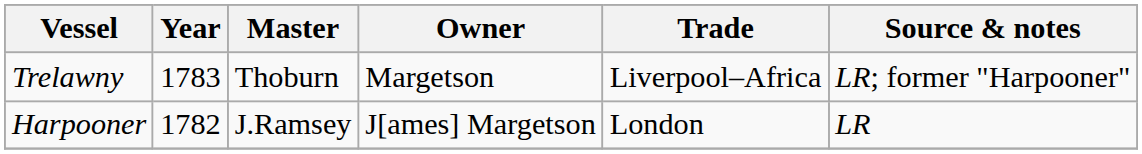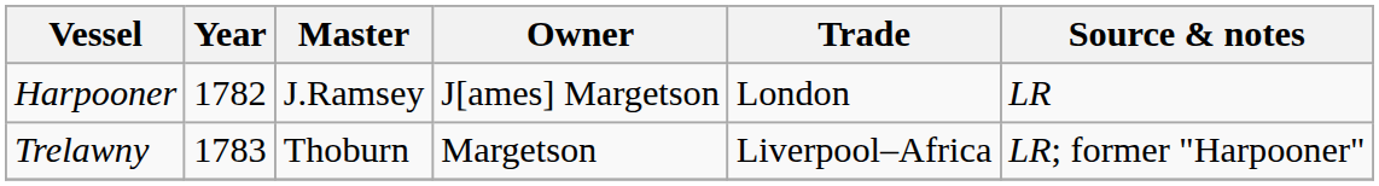 <table class=" wikitable">
 <tr>
 <th>Vessel</th>
 <th>Year</th>
 <th>Master</th>
 <th>Owner</th>
 <th>Trade</th>
 <th>Source & notes</th>
 </tr>
 <tr>
+<td><em>Harpooner</em></td>
+<td>1782</td>
+<td>J.Ramsey</td>
+<td>J[ames] Margetson</td>
+<td>London</td>
+<td><em>LR</em></td>
+</tr>
+<tr>
 <td><em>Trelawny</em></td>
 <td>1783</td>
 <td>Thoburn</td>
 <td>Margetson</td>
 <td>Liverpool–Africa</td>
 <td><em>LR</em>; former "Harpooner"</td>
 </tr>
 <tr>
-<td><em>Harpooner</em></td>
-<td>1782</td>
-<td>J.Ramsey</td>
-<td>J[ames] Margetson</td>
-<td>London</td>
-<td><em>LR</em></td>
-</tr>
-<tr>
 </tr>
 </table>
